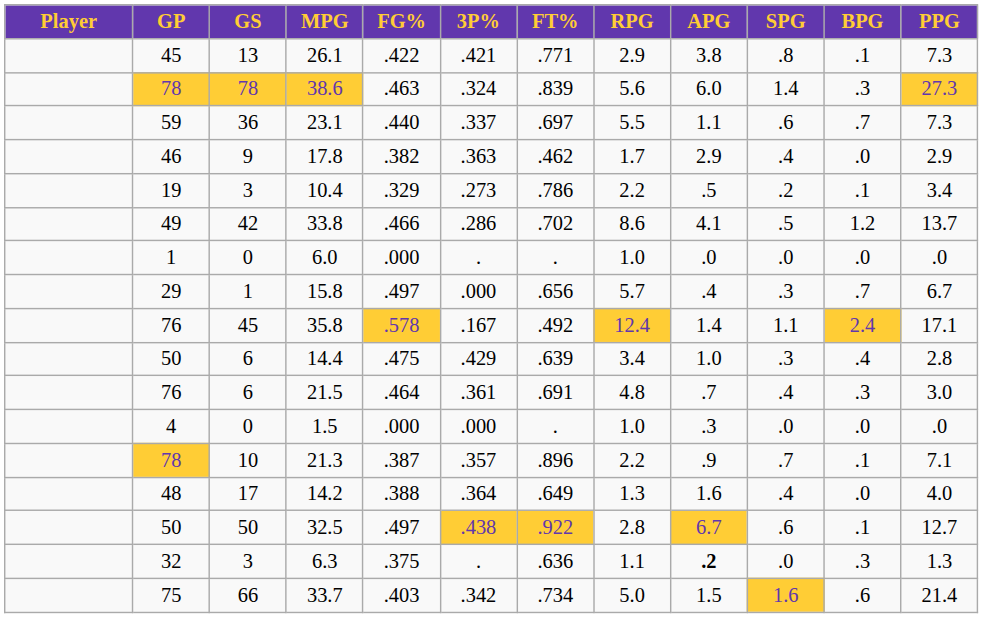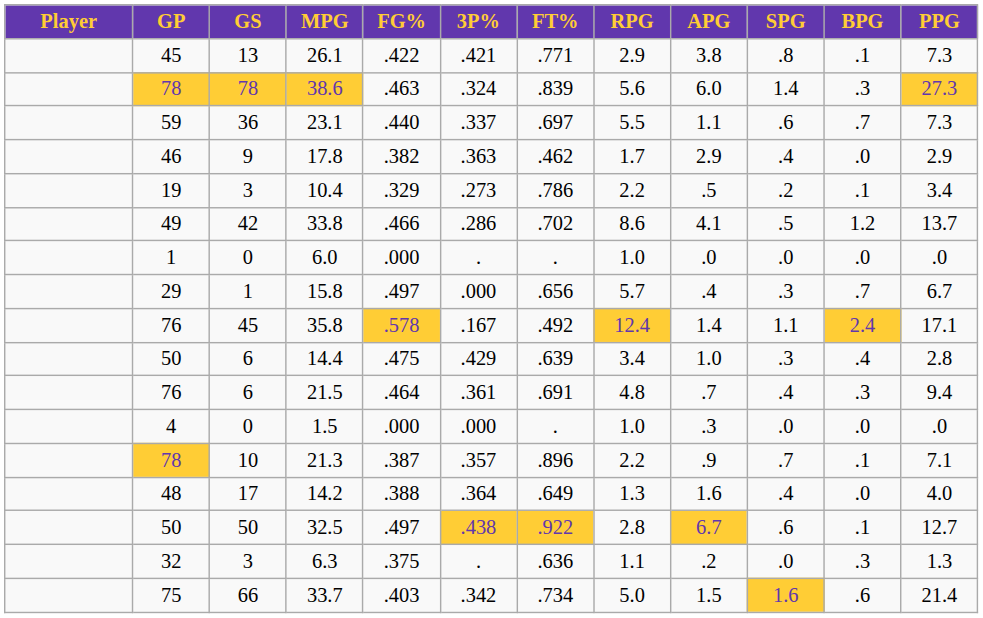 <table class="wikitable sortable" style="font-size:90%; text-align:center;">
 <tr>
 <th style="background:#6137ad;color:#ffcd35;" width="10%">Player</th>
 <th style="background:#6137ad;color:#ffcd35;" width="6%">GP</th>
 <th style="background:#6137ad;color:#ffcd35;" width="6%">GS</th>
 <th style="background:#6137ad;color:#ffcd35;" width="6%">MPG</th>
 <th style="background:#6137ad;color:#ffcd35;" width="6%">FG%</th>
 <th style="background:#6137ad;color:#ffcd35;" width="6%">3P%</th>
 <th style="background:#6137ad;color:#ffcd35;" width="6%">FT%</th>
 <th style="background:#6137ad;color:#ffcd35;" width="6%">RPG</th>
 <th style="background:#6137ad;color:#ffcd35;" width="6%">APG</th>
 <th style="background:#6137ad;color:#ffcd35;" width="6%">SPG</th>
 <th style="background:#6137ad;color:#ffcd35;" width="6%">BPG</th>
 <th style="background:#6137ad;color:#ffcd35;" width="6%">PPG</th>
 </tr>
 <tr>
 <td></td>
 <td>45</td>
 <td>13</td>
 <td>26.1</td>
 <td>.422</td>
 <td>.421</td>
 <td>.771</td>
 <td>2.9</td>
 <td>3.8</td>
 <td>.8</td>
 <td>.1</td>
 <td>7.3</td>
 </tr>
 <tr>
 <td></td>
 <td style="background:#ffcd35;color:#6137ad;">78</td>
 <td style="background:#ffcd35;color:#6137ad;">78</td>
 <td style="background:#ffcd35;color:#6137ad;">38.6</td>
 <td>.463</td>
 <td>.324</td>
 <td>.839</td>
 <td>5.6</td>
 <td>6.0</td>
 <td>1.4</td>
 <td>.3</td>
 <td style="background:#ffcd35;color:#6137ad;">27.3</td>
 </tr>
 <tr>
 <td></td>
 <td>59</td>
 <td>36</td>
 <td>23.1</td>
 <td>.440</td>
 <td>.337</td>
 <td>.697</td>
 <td>5.5</td>
 <td>1.1</td>
 <td>.6</td>
 <td>.7</td>
 <td>7.3</td>
 </tr>
 <tr>
 <td></td>
 <td>46</td>
 <td>9</td>
 <td>17.8</td>
 <td>.382</td>
 <td>.363</td>
 <td>.462</td>
 <td>1.7</td>
 <td>2.9</td>
 <td>.4</td>
 <td>.0</td>
 <td>2.9</td>
 </tr>
 <tr>
 <td></td>
 <td>19</td>
 <td>3</td>
 <td>10.4</td>
 <td>.329</td>
 <td>.273</td>
 <td>.786</td>
 <td>2.2</td>
 <td>.5</td>
 <td>.2</td>
 <td>.1</td>
 <td>3.4</td>
 </tr>
 <tr>
 <td></td>
 <td>49</td>
 <td>42</td>
 <td>33.8</td>
 <td>.466</td>
 <td>.286</td>
 <td>.702</td>
 <td>8.6</td>
 <td>4.1</td>
 <td>.5</td>
 <td>1.2</td>
 <td>13.7</td>
 </tr>
 <tr>
 <td></td>
 <td>1</td>
 <td>0</td>
 <td>6.0</td>
 <td>.000</td>
 <td>.</td>
 <td>.</td>
 <td>1.0</td>
 <td>.0</td>
 <td>.0</td>
 <td>.0</td>
 <td>.0</td>
 </tr>
 <tr>
 <td></td>
 <td>29</td>
 <td>1</td>
 <td>15.8</td>
 <td>.497</td>
 <td>.000</td>
 <td>.656</td>
 <td>5.7</td>
 <td>.4</td>
 <td>.3</td>
 <td>.7</td>
 <td>6.7</td>
 </tr>
 <tr>
 <td></td>
 <td>76</td>
 <td>45</td>
 <td>35.8</td>
 <td style="background:#ffcd35;color:#6137ad;">.578</td>
 <td>.167</td>
 <td>.492</td>
 <td style="background:#ffcd35;color:#6137ad;">12.4</td>
 <td>1.4</td>
 <td>1.1</td>
 <td style="background:#ffcd35;color:#6137ad;">2.4</td>
 <td>17.1</td>
 </tr>
 <tr>
 <td></td>
 <td>50</td>
 <td>6</td>
 <td>14.4</td>
 <td>.475</td>
 <td>.429</td>
 <td>.639</td>
 <td>3.4</td>
 <td>1.0</td>
 <td>.3</td>
 <td>.4</td>
 <td>2.8</td>
 </tr>
 <tr>
 <td></td>
 <td>76</td>
 <td>6</td>
 <td>21.5</td>
 <td>.464</td>
 <td>.361</td>
 <td>.691</td>
 <td>4.8</td>
 <td>.7</td>
 <td>.4</td>
 <td>.3</td>
-<td>3.0</td>
+<td>9.4</td>
 </tr>
 <tr>
 <td></td>
 <td>4</td>
 <td>0</td>
 <td>1.5</td>
 <td>.000</td>
 <td>.000</td>
 <td>.</td>
 <td>1.0</td>
 <td>.3</td>
 <td>.0</td>
 <td>.0</td>
 <td>.0</td>
 </tr>
 <tr>
 <td></td>
 <td style="background:#ffcd35;color:#6137ad;">78</td>
 <td>10</td>
 <td>21.3</td>
 <td>.387</td>
 <td>.357</td>
 <td>.896</td>
 <td>2.2</td>
 <td>.9</td>
 <td>.7</td>
 <td>.1</td>
 <td>7.1</td>
 </tr>
 <tr>
 <td></td>
 <td>48</td>
 <td>17</td>
 <td>14.2</td>
 <td>.388</td>
 <td>.364</td>
 <td>.649</td>
 <td>1.3</td>
 <td>1.6</td>
 <td>.4</td>
 <td>.0</td>
 <td>4.0</td>
 </tr>
 <tr>
 <td></td>
 <td>50</td>
 <td>50</td>
 <td>32.5</td>
 <td>.497</td>
 <td style="background:#ffcd35;color:#6137ad;">.438</td>
 <td style="background:#ffcd35;color:#6137ad;">.922</td>
 <td>2.8</td>
 <td style="background:#ffcd35;color:#6137ad;">6.7</td>
 <td>.6</td>
 <td>.1</td>
 <td>12.7</td>
 </tr>
 <tr>
 <td></td>
 <td>32</td>
 <td>3</td>
 <td>6.3</td>
 <td>.375</td>
 <td>.</td>
 <td>.636</td>
 <td>1.1</td>
-<td><strong>.2</strong></td>
+<td>.2</td>
 <td>.0</td>
 <td>.3</td>
 <td>1.3</td>
 </tr>
 <tr>
 <td></td>
 <td>75</td>
 <td>66</td>
 <td>33.7</td>
 <td>.403</td>
 <td>.342</td>
 <td>.734</td>
 <td>5.0</td>
 <td>1.5</td>
 <td style="background:#ffcd35;color:#6137ad;">1.6</td>
 <td>.6</td>
 <td>21.4</td>
 </tr>
 </table>
